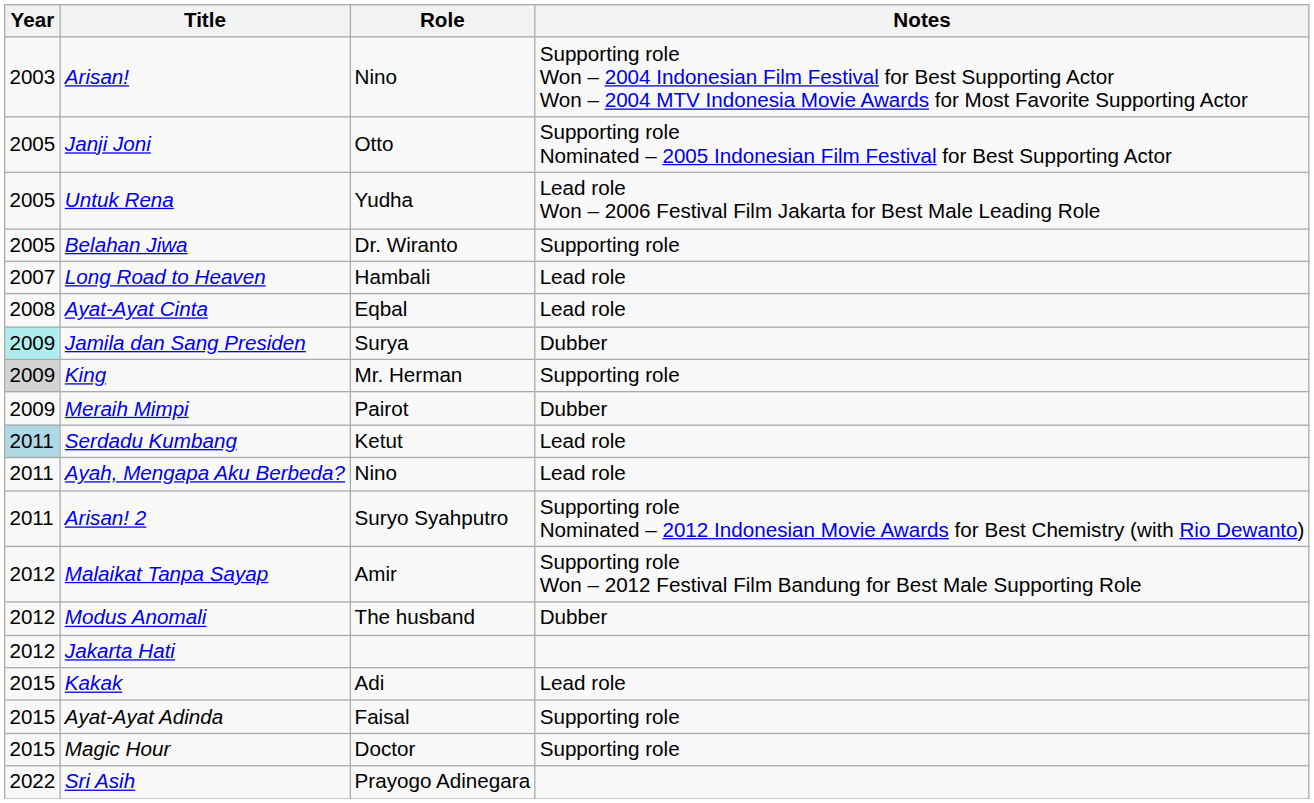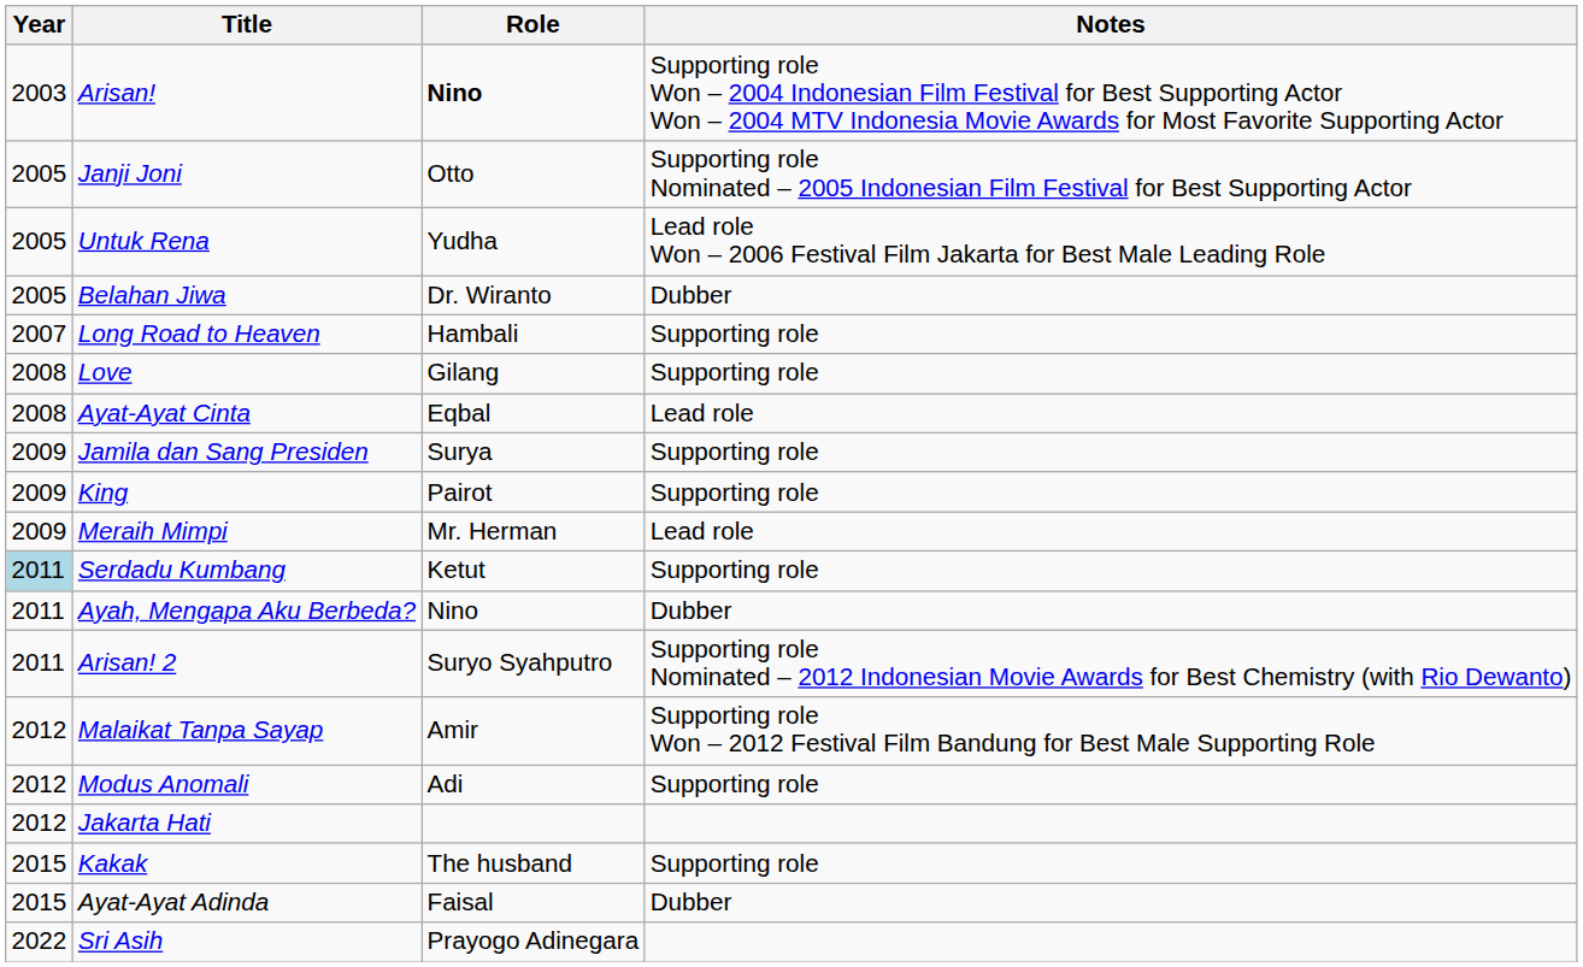 <table class="wikitable">
 <tr>
 <th>Year</th>
 <th>Title</th>
 <th>Role</th>
 <th>Notes</th>
 </tr>
 <tr>
 <td>2003</td>
 <td><em><a href='#'>Arisan!</a></em></td>
-<td>Nino</td>
+<td><strong>Nino</strong></td>
 <td>Supporting role<br>Won – <a href='#'>2004 Indonesian Film Festival</a> for Best Supporting Actor<br>Won – <a href='#'>2004 MTV Indonesia Movie Awards</a> for Most Favorite Supporting Actor</td>
 </tr>
 <tr>
 <td>2005</td>
 <td><em><a href='#'>Janji Joni</a></em></td>
 <td>Otto</td>
 <td>Supporting role<br>Nominated – <a href='#'>2005 Indonesian Film Festival</a> for Best Supporting Actor</td>
 </tr>
 <tr>
 <td>2005</td>
 <td><em><a href='#'>Untuk Rena</a></em></td>
 <td>Yudha</td>
 <td>Lead role<br>Won – 2006 Festival Film Jakarta for Best Male Leading Role</td>
 </tr>
 <tr>
 <td>2005</td>
 <td><em><a href='#'>Belahan Jiwa</a></em></td>
 <td>Dr. Wiranto</td>
-<td>Supporting role</td>
+<td>Dubber</td>
 </tr>
 <tr>
 <td>2007</td>
 <td><em><a href='#'>Long Road to Heaven</a></em></td>
 <td>Hambali</td>
-<td>Lead role</td>
+<td>Supporting role</td>
+</tr>
+<tr>
+<td>2008</td>
+<td><em><a href='#'>Love</a></em></td>
+<td>Gilang</td>
+<td>Supporting role</td>
 </tr>
 <tr>
 <td>2008</td>
 <td><em><a href='#'>Ayat-Ayat Cinta</a></em></td>
 <td>Eqbal</td>
 <td>Lead role</td>
 </tr>
 <tr>
-<td style="background: paleturquoise;">2009</td>
+<td>2009</td>
 <td><em><a href='#'>Jamila dan Sang Presiden</a></em></td>
 <td>Surya</td>
-<td>Dubber</td>
+<td>Supporting role</td>
 </tr>
 <tr>
-<td style="background: lightgrey;">2009</td>
+<td>2009</td>
 <td><em><a href='#'>King</a></em></td>
-<td>Mr. Herman</td>
+<td>Pairot</td>
 <td>Supporting role</td>
 </tr>
 <tr>
 <td>2009</td>
 <td><em><a href='#'>Meraih Mimpi</a></em></td>
-<td>Pairot</td>
-<td>Dubber</td>
+<td>Mr. Herman</td>
+<td>Lead role</td>
 </tr>
 <tr>
 <td style="background: lightblue;">2011</td>
 <td><em><a href='#'>Serdadu Kumbang</a></em></td>
 <td>Ketut</td>
-<td>Lead role</td>
+<td>Supporting role</td>
 </tr>
 <tr>
 <td>2011</td>
 <td><em><a href='#'>Ayah, Mengapa Aku Berbeda?</a></em></td>
 <td>Nino</td>
-<td>Lead role</td>
+<td>Dubber</td>
 </tr>
 <tr>
 <td>2011</td>
 <td><em><a href='#'>Arisan! 2</a></em></td>
 <td>Suryo Syahputro</td>
 <td>Supporting role<br>Nominated – <a href='#'>2012 Indonesian Movie Awards</a> for Best Chemistry (with <a href='#'>Rio Dewanto</a>)</td>
 </tr>
 <tr>
 <td>2012</td>
 <td><em><a href='#'>Malaikat Tanpa Sayap</a></em></td>
 <td>Amir</td>
 <td>Supporting role<br>Won – 2012 Festival Film Bandung for Best Male Supporting Role</td>
 </tr>
 <tr>
 <td>2012</td>
 <td><em><a href='#'>Modus Anomali</a></em></td>
-<td>The husband</td>
-<td>Dubber</td>
+<td>Adi</td>
+<td>Supporting role</td>
 </tr>
 <tr>
 <td>2012</td>
 <td><em><a href='#'>Jakarta Hati</a></em></td>
 <td></td>
 <td></td>
 </tr>
 <tr>
 <td>2015</td>
 <td><em><a href='#'>Kakak</a></em></td>
-<td>Adi</td>
-<td>Lead role</td>
+<td>The husband</td>
+<td>Supporting role</td>
 </tr>
 <tr>
 <td>2015</td>
 <td><em>Ayat-Ayat Adinda</em></td>
 <td>Faisal</td>
-<td>Supporting role</td>
-</tr>
-<tr>
-<td>2015</td>
-<td><em>Magic Hour</em></td>
-<td>Doctor</td>
-<td>Supporting role</td>
+<td>Dubber</td>
 </tr>
 <tr>
 <td>2022</td>
 <td><em><a href='#'>Sri Asih</a></em></td>
 <td>Prayogo Adinegara</td>
 <td></td>
 </tr>
 <tr>
 </tr>
 </table>
